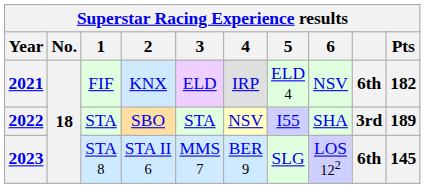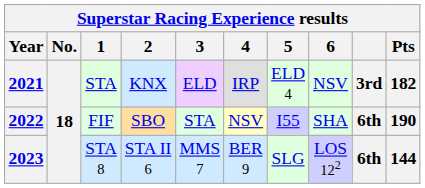 <table class="wikitable" style="text-align:center">
 <tr>
 <th colspan=10><a href='#'>Superstar Racing Experience</a> results</th>
 </tr>
 <tr>
 <th>Year</th>
 <th>No.</th>
 <th>1</th>
 <th>2</th>
 <th>3</th>
 <th>4</th>
 <th>5</th>
 <th>6</th>
 <th></th>
 <th>Pts</th>
 </tr>
 <tr>
 <th><a href='#'>2021</a></th>
 <th rowspan=3>18</th>
-<td style="background:#DFFFDF;"><a href='#'>FIF</a><br></td>
+<td style="background:#DFFFDF;"><a href='#'>STA</a><br></td>
 <td style="background:#CFEAFF;"><a href='#'>KNX</a><br></td>
 <td style="background:#EFCFFF;"><a href='#'>ELD</a><br></td>
 <td style="background:#DFDFDF;"><a href='#'>IRP</a><br></td>
 <td style="background:#DFFFDF;"><a href='#'>ELD</a><br><small>4</small></td>
 <td style="background:#DFFFDF;"><a href='#'>NSV</a><br></td>
-<th>6th</th>
+<th>3rd</th>
 <th>182</th>
 </tr>
 <tr>
 <th><a href='#'>2022</a></th>
-<td style="background:#DFFFDF;"><a href='#'>STA</a><br></td>
+<td style="background:#DFFFDF;"><a href='#'>FIF</a><br></td>
 <td style="background:#FFDF9F;"><a href='#'>SBO</a><br></td>
 <td style="background:#DFFFDF;"><a href='#'>STA</a><br></td>
 <td style="background:#FFFFBF;"><a href='#'>NSV</a><br></td>
 <td style="background:#CFCFFF;"><a href='#'>I55</a><br></td>
 <td style="background:#DFFFDF;"><a href='#'>SHA</a><br></td>
-<th>3rd</th>
-<th>189</th>
+<th>6th</th>
+<th>190</th>
 </tr>
 <tr>
 <th><a href='#'>2023</a></th>
 <td style="background:#CFEAFF;"><a href='#'>STA</a><br><small>8</small></td>
 <td style="background:#CFEAFF;"><a href='#'>STA II</a><br><small>6</small></td>
 <td style="background:#CFEAFF;"><a href='#'>MMS</a><br><small>7</small></td>
 <td style="background:#CFEAFF;"><a href='#'>BER</a><br><small>9</small></td>
 <td style="background:#DFFFDF;"><a href='#'>SLG</a><br></td>
 <td style="background:#CFCFFF;"><a href='#'>LOS</a><br><small>12<sup>2</sup></small></td>
 <th>6th</th>
-<th>145</th>
+<th>144</th>
 </tr>
 </table>
